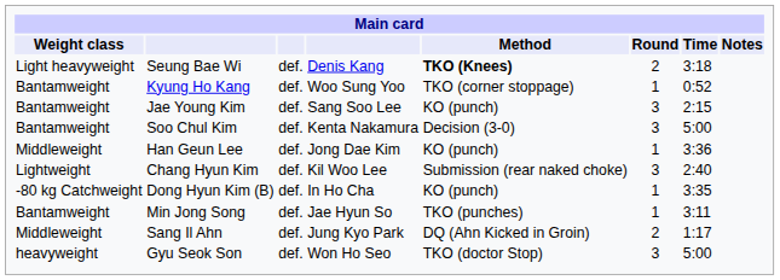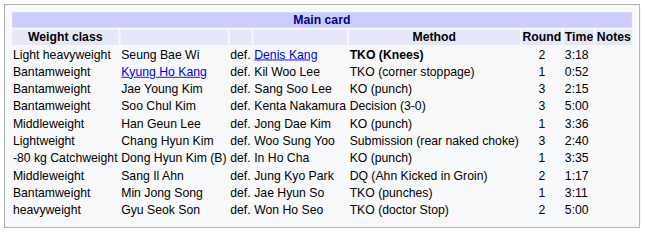 <table style="font-size: 84%; border: 1px solid darkgray; padding: 0.43em; background-color: #F8F9FA;">
 <tr>
 <th colspan="8" style="background-color: #ccf; color: #000080; text-align: center;">Main card</th>
 </tr>
 <tr>
 <th colspan="1" style="background-color: #E6E8FA; color: #000000; text-align: center;">Weight class</th>
 <th colspan="1" style="background-color: #E6E8FA; color: #000000; text-align: center;"></th>
 <th colspan="1" style="background-color: #E6E8FA; color: #000000; text-align: center;"></th>
 <th colspan="1" style="background-color: #E6E8FA; color: #000000; text-align: center;"></th>
 <th colspan="1" style="background-color: #E6E8FA; color: #000000; text-align: center;">Method</th>
 <th colspan="1" style="background-color: #E6E8FA; color: #000000; text-align: center;">Round</th>
 <th colspan="1" style="background-color: #E6E8FA; color: #000000; text-align: center;">Time</th>
 <th colspan="1" style="background-color: #E6E8FA; color: #000000; text-align: center;">Notes</th>
 </tr>
 <tr>
 <td>Light heavyweight</td>
 <td> Seung Bae Wi</td>
 <td>def.</td>
 <td> <a href='#'>Denis Kang</a></td>
 <td><strong>TKO (Knees)</strong></td>
 <td align="center">2</td>
 <td>3:18</td>
 <td></td>
 </tr>
 <tr>
 <td>Bantamweight</td>
 <td> <a href='#'>Kyung Ho Kang</a></td>
 <td>def.</td>
-<td> Woo Sung Yoo</td>
+<td> Kil Woo Lee</td>
 <td>TKO (corner stoppage)</td>
 <td align="center">1</td>
 <td>0:52</td>
 <td></td>
 </tr>
 <tr>
 <td>Bantamweight</td>
 <td> Jae Young Kim</td>
 <td>def.</td>
 <td> Sang Soo Lee</td>
 <td>KO (punch)</td>
 <td align=center>3</td>
 <td>2:15</td>
 <td></td>
 </tr>
 <tr>
 <td>Bantamweight</td>
 <td> Soo Chul Kim</td>
 <td>def.</td>
 <td> Kenta Nakamura</td>
 <td>Decision (3-0)</td>
 <td align=center>3</td>
 <td>5:00</td>
 <td></td>
 </tr>
 <tr>
 <td>Middleweight</td>
 <td> Han Geun Lee</td>
 <td>def.</td>
 <td> Jong Dae Kim</td>
 <td>KO (punch)</td>
 <td align="center">1</td>
 <td>3:36</td>
 <td></td>
 </tr>
 <tr>
 <td>Lightweight</td>
 <td> Chang Hyun Kim</td>
 <td>def.</td>
-<td> Kil Woo Lee</td>
+<td> Woo Sung Yoo</td>
 <td>Submission (rear naked choke)</td>
 <td align=center>3</td>
 <td>2:40</td>
 <td></td>
 </tr>
 <tr>
 <td>-80 kg Catchweight</td>
 <td> Dong Hyun Kim (B)</td>
 <td>def.</td>
 <td> In Ho Cha</td>
 <td>KO (punch)</td>
 <td align="center">1</td>
 <td>3:35</td>
 <td></td>
 </tr>
 <tr>
+<td>Middleweight</td>
+<td> Sang Il Ahn</td>
+<td>def.</td>
+<td> Jung Kyo Park</td>
+<td>DQ (Ahn Kicked in Groin)</td>
+<td align="center">2</td>
+<td>1:17</td>
+<td></td>
+</tr>
+<tr>
 <td>Bantamweight</td>
 <td> Min Jong Song</td>
 <td>def.</td>
 <td> Jae Hyun So</td>
 <td>TKO (punches)</td>
 <td align="center">1</td>
 <td>3:11</td>
 <td></td>
 </tr>
 <tr>
-<td>Middleweight</td>
-<td> Sang Il Ahn</td>
-<td>def.</td>
-<td> Jung Kyo Park</td>
-<td>DQ (Ahn Kicked in Groin)</td>
-<td align="center">2</td>
-<td>1:17</td>
-<td></td>
-</tr>
-<tr>
 <td>heavyweight</td>
 <td> Gyu Seok Son</td>
 <td>def.</td>
 <td> Won Ho Seo</td>
 <td>TKO (doctor Stop)</td>
-<td align="center">3</td>
+<td align="center">2</td>
 <td>5:00</td>
 <td></td>
 </tr>
 <tr>
 </tr>
 </table>
